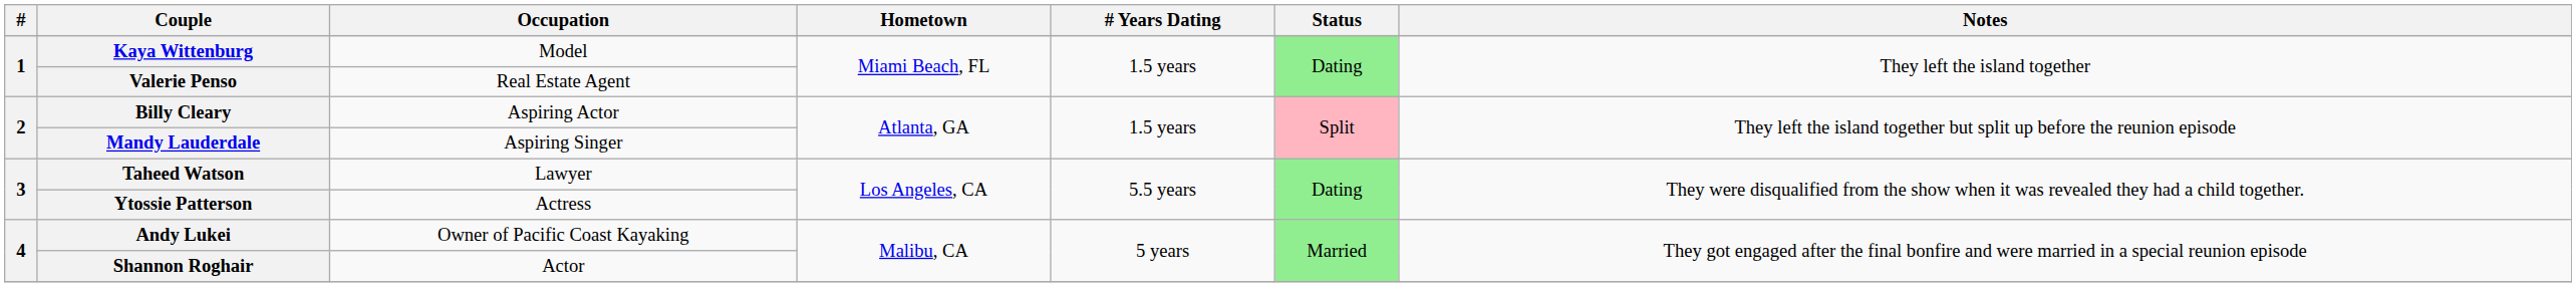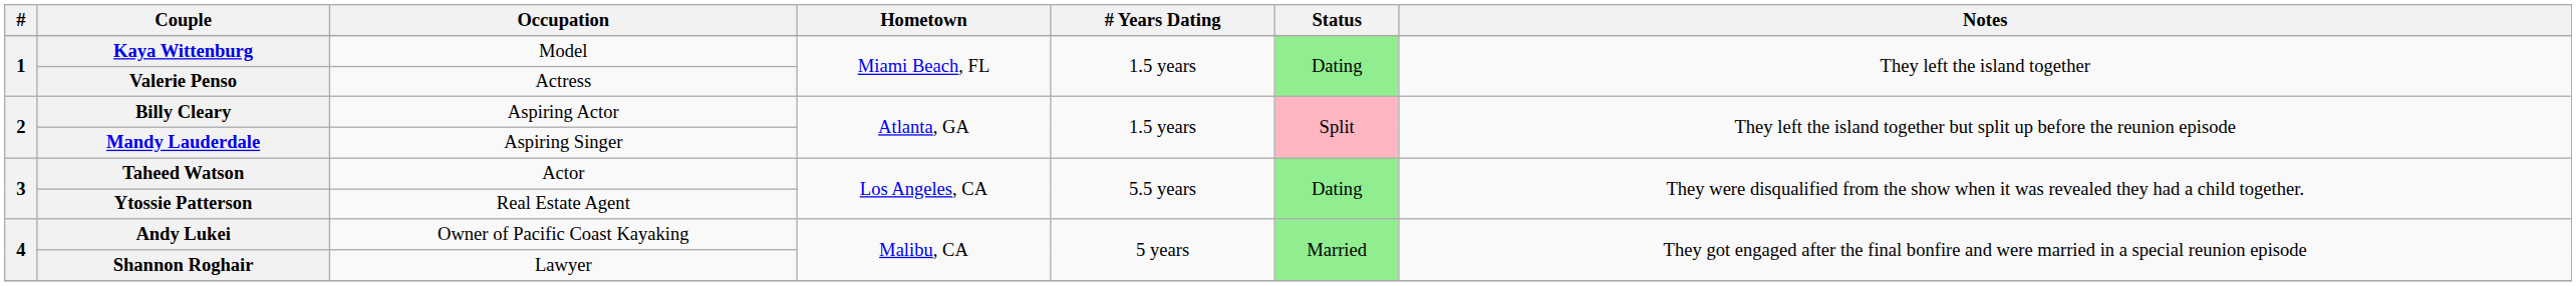 <table class="wikitable plainrowheaders" style="text-align:center; font-size: 90%; width:100%;">
 <tr>
 <th scope="col">#</th>
 <th scope="col">Couple</th>
 <th scope="col">Occupation</th>
 <th scope="col">Hometown</th>
 <th scope="col"># Years Dating</th>
 <th scope="col">Status</th>
 <th scope="col">Notes</th>
 </tr>
 <tr>
 </tr>
 <tr>
 <th scope="rowgroup" rowspan="2">1</th>
 <th scope="row"><a href='#'>Kaya Wittenburg</a></th>
 <td>Model</td>
 <td rowspan="2"><a href='#'>Miami Beach</a>, FL</td>
 <td rowspan="2">1.5 years</td>
 <td rowspan="2" style="background:lightgreen;">Dating</td>
 <td rowspan="2">They left the island together</td>
 </tr>
 <tr>
 <th scope="row">Valerie Penso</th>
-<td>Real Estate Agent</td>
+<td>Actress</td>
 </tr>
 <tr>
 <th scope="rowgroup" rowspan="2">2</th>
 <th scope="row">Billy Cleary</th>
 <td>Aspiring Actor</td>
 <td rowspan="2"><a href='#'>Atlanta</a>, GA</td>
 <td rowspan="2">1.5 years</td>
 <td rowspan="2" style="background:lightpink;">Split</td>
 <td rowspan="2">They left the island together but split up before the reunion episode</td>
 </tr>
 <tr>
 <th scope="row"><a href='#'>Mandy Lauderdale</a></th>
 <td>Aspiring Singer</td>
 </tr>
 <tr>
 <th scope="rowgroup" rowspan="2">3</th>
 <th scope="row">Taheed Watson</th>
-<td>Lawyer</td>
+<td>Actor</td>
 <td rowspan="2"><a href='#'>Los Angeles</a>, CA</td>
 <td rowspan="2">5.5 years</td>
 <td rowspan="2" style="background:lightgreen;">Dating</td>
 <td rowspan="2">They were disqualified from the show when it was revealed they had a child together.</td>
 </tr>
 <tr>
 <th scope="row">Ytossie Patterson</th>
-<td>Actress</td>
+<td>Real Estate Agent</td>
 </tr>
 <tr>
 <th scope="rowgroup" rowspan="2">4</th>
 <th scope="row">Andy Lukei</th>
 <td>Owner of Pacific Coast Kayaking</td>
 <td rowspan="2"><a href='#'>Malibu</a>, CA</td>
 <td rowspan="2">5 years</td>
 <td rowspan="2" style="background:lightgreen;">Married</td>
 <td rowspan="2">They got engaged after the final bonfire and were married in a special reunion episode</td>
 </tr>
 <tr>
 <th scope="row">Shannon Roghair</th>
-<td>Actor</td>
+<td>Lawyer</td>
 </tr>
 <tr>
 </tr>
 </table>
